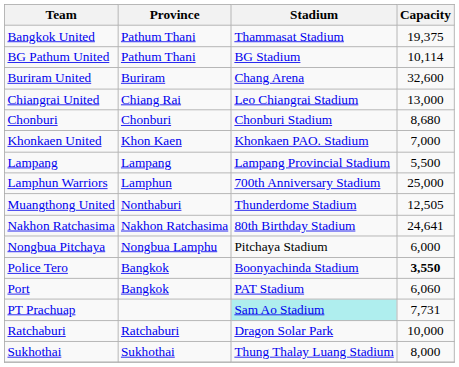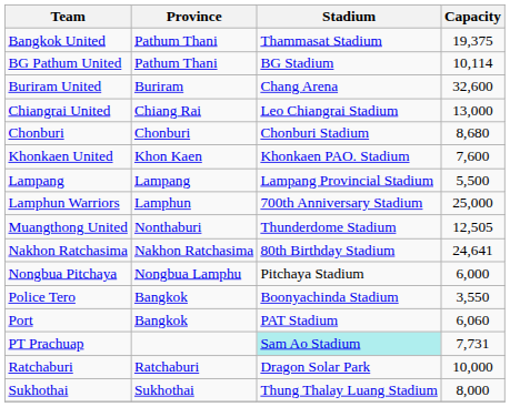 <table class="wikitable sortable">
 <tr>
 <th>Team</th>
 <th>Province</th>
 <th>Stadium</th>
 <th>Capacity</th>
 </tr>
 <tr>
 <td><a href='#'>Bangkok United</a></td>
 <td><a href='#'>Pathum Thani</a></td>
 <td><a href='#'>Thammasat Stadium</a></td>
 <td align="center">19,375</td>
 </tr>
 <tr>
 <td><a href='#'>BG Pathum United</a></td>
 <td><a href='#'>Pathum Thani</a></td>
 <td><a href='#'>BG Stadium</a></td>
 <td align="center">10,114</td>
 </tr>
 <tr>
 <td><a href='#'>Buriram United</a></td>
 <td><a href='#'>Buriram</a></td>
 <td><a href='#'>Chang Arena</a></td>
 <td align="center">32,600</td>
 </tr>
 <tr>
 <td><a href='#'>Chiangrai United</a></td>
 <td><a href='#'>Chiang Rai</a></td>
 <td><a href='#'>Leo Chiangrai Stadium</a></td>
 <td align="center">13,000</td>
 </tr>
 <tr>
 <td><a href='#'>Chonburi</a></td>
 <td><a href='#'>Chonburi</a></td>
 <td><a href='#'>Chonburi Stadium</a></td>
 <td align="center">8,680</td>
 </tr>
 <tr>
 <td><a href='#'>Khonkaen United</a></td>
 <td><a href='#'>Khon Kaen</a></td>
 <td><a href='#'>Khonkaen PAO. Stadium</a></td>
-<td align="center">7,000</td>
+<td align="center">7,600</td>
 </tr>
 <tr>
 <td><a href='#'>Lampang</a></td>
 <td><a href='#'>Lampang</a></td>
 <td><a href='#'>Lampang Provincial Stadium</a></td>
 <td align="center">5,500</td>
 </tr>
 <tr>
 <td><a href='#'>Lamphun Warriors</a></td>
 <td><a href='#'>Lamphun</a></td>
 <td><a href='#'>700th Anniversary Stadium</a></td>
 <td align="center">25,000</td>
 </tr>
 <tr>
 <td><a href='#'>Muangthong United</a></td>
 <td><a href='#'>Nonthaburi</a></td>
 <td><a href='#'>Thunderdome Stadium</a></td>
 <td align="center">12,505</td>
 </tr>
 <tr>
 <td><a href='#'>Nakhon Ratchasima</a></td>
 <td><a href='#'>Nakhon Ratchasima</a></td>
 <td><a href='#'>80th Birthday Stadium</a></td>
 <td align="center">24,641</td>
 </tr>
 <tr>
 <td><a href='#'>Nongbua Pitchaya</a></td>
 <td><a href='#'>Nongbua Lamphu</a></td>
 <td>Pitchaya Stadium</td>
 <td align="center">6,000</td>
 </tr>
 <tr>
 <td><a href='#'>Police Tero</a></td>
 <td><a href='#'>Bangkok</a></td>
 <td><a href='#'>Boonyachinda Stadium</a></td>
-<td align="center"><strong>3,550</strong></td>
+<td align="center">3,550</td>
 </tr>
 <tr>
 <td><a href='#'>Port</a></td>
 <td><a href='#'>Bangkok</a></td>
 <td><a href='#'>PAT Stadium</a></td>
 <td align="center">6,060</td>
 </tr>
 <tr>
 <td><a href='#'>PT Prachuap</a></td>
 <td></td>
 <td style="background: paleturquoise;"><a href='#'>Sam Ao Stadium</a></td>
 <td align="center">7,731</td>
 </tr>
 <tr>
 <td><a href='#'>Ratchaburi</a></td>
 <td><a href='#'>Ratchaburi</a></td>
 <td><a href='#'>Dragon Solar Park</a></td>
 <td align="center">10,000</td>
 </tr>
 <tr>
 <td><a href='#'>Sukhothai</a></td>
 <td><a href='#'>Sukhothai</a></td>
 <td><a href='#'>Thung Thalay Luang Stadium</a></td>
 <td align="center">8,000</td>
 </tr>
 <tr>
 </tr>
 </table>
